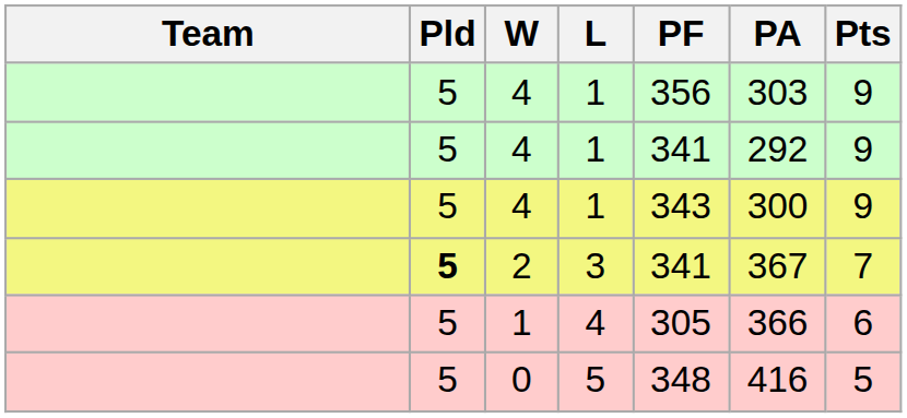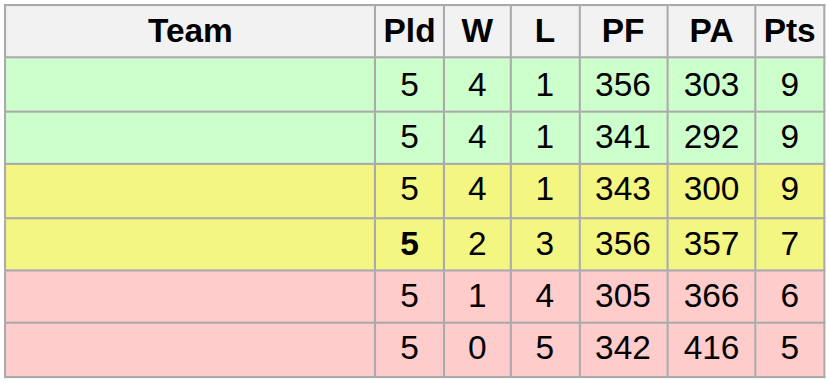 <table class="wikitable" style="text-align:center;">
 <tr>
 <th width=170>Team</th>
 <th width=25>Pld</th>
 <th width=25>W</th>
 <th width=25>L</th>
 <th width=35>PF</th>
 <th width=35>PA</th>
 <th width=25>Pts</th>
 </tr>
 <tr bgcolor=#ccffcc>
 <td align="left"></td>
 <td>5</td>
 <td>4</td>
 <td>1</td>
 <td>356</td>
 <td>303</td>
 <td>9</td>
 </tr>
 <tr bgcolor=#ccffcc>
 <td align="left"></td>
 <td>5</td>
 <td>4</td>
 <td>1</td>
 <td>341</td>
 <td>292</td>
 <td>9</td>
 </tr>
 <tr bgcolor=#F3F781>
 <td align="left"></td>
 <td>5</td>
 <td>4</td>
 <td>1</td>
 <td>343</td>
 <td>300</td>
 <td>9</td>
 </tr>
 <tr bgcolor=#F3F781>
 <td align="left"></td>
 <td><strong>5</strong></td>
 <td>2</td>
 <td>3</td>
-<td>341</td>
-<td>367</td>
+<td>356</td>
+<td>357</td>
 <td>7</td>
 </tr>
 <tr bgcolor=#ffcccc>
 <td align="left"></td>
 <td>5</td>
 <td>1</td>
 <td>4</td>
 <td>305</td>
 <td>366</td>
 <td>6</td>
 </tr>
 <tr bgcolor=#ffcccc>
 <td align="left"></td>
 <td>5</td>
 <td>0</td>
 <td>5</td>
-<td>348</td>
+<td>342</td>
 <td>416</td>
 <td>5</td>
 </tr>
 </table>
